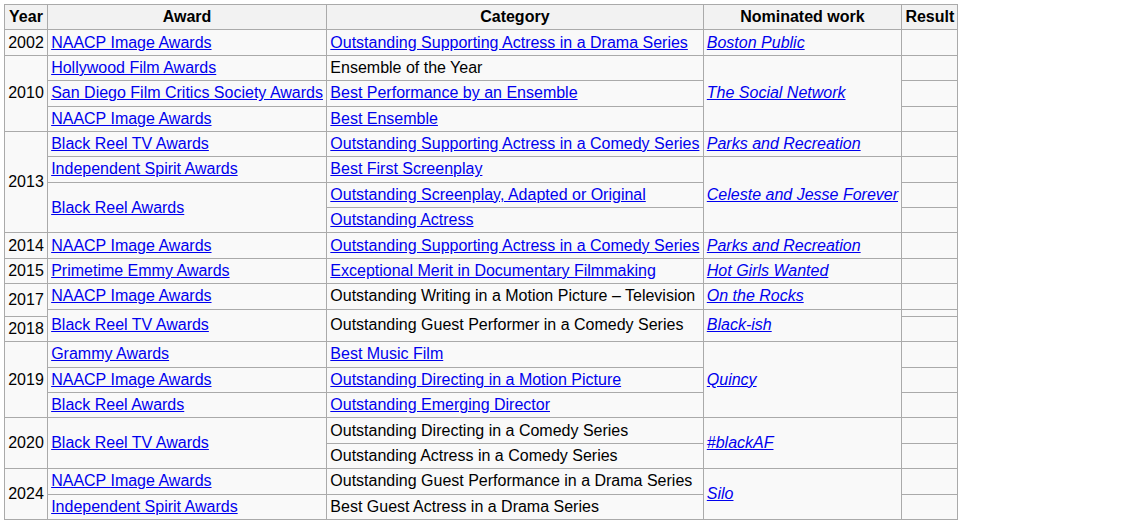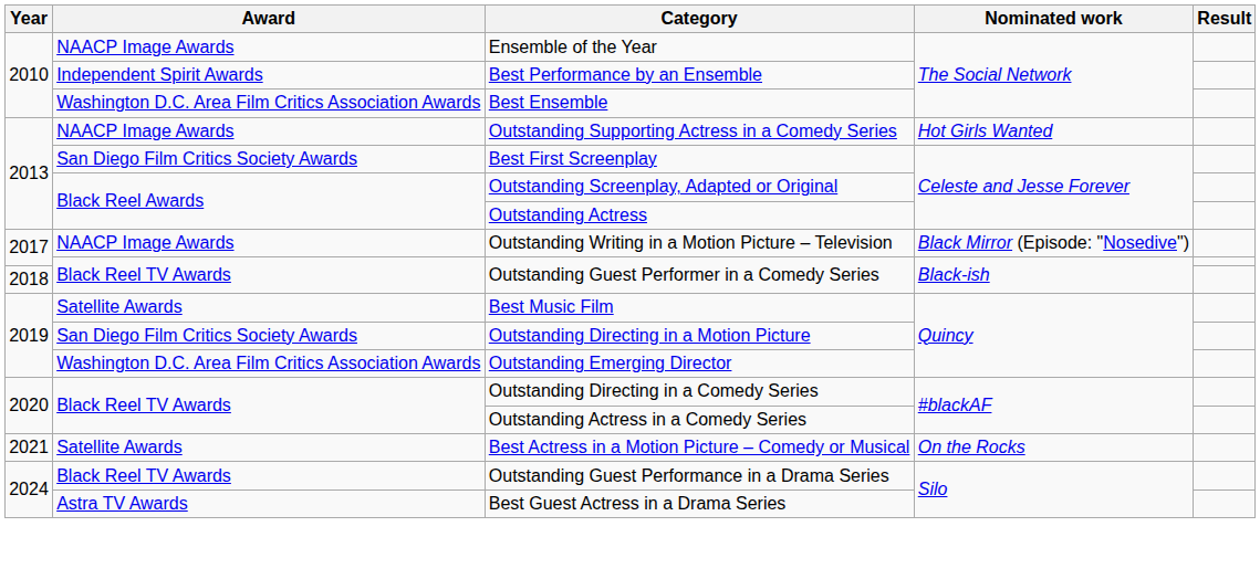 <table class="wikitable">
 <tr>
 <th>Year</th>
 <th>Award</th>
 <th>Category</th>
 <th>Nominated work</th>
 <th>Result</th>
 </tr>
 <tr>
-<td>2002</td>
+<td rowspan="3">2010</td>
 <td><a href='#'>NAACP Image Awards</a></td>
-<td><a href='#'>Outstanding Supporting Actress in a Drama Series</a></td>
-<td><em><a href='#'>Boston Public</a></em></td>
-<td></td>
-</tr>
-<tr>
-<td rowspan="3">2010</td>
-<td><a href='#'>Hollywood Film Awards</a></td>
 <td>Ensemble of the Year</td>
 <td rowspan="3"><em><a href='#'>The Social Network</a></em></td>
 <td></td>
 </tr>
 <tr>
-<td><a href='#'>San Diego Film Critics Society Awards</a></td>
+<td><a href='#'>Independent Spirit Awards</a></td>
 <td><a href='#'>Best Performance by an Ensemble</a></td>
 <td></td>
 </tr>
 <tr>
-<td><a href='#'>NAACP Image Awards</a></td>
+<td><a href='#'>Washington D.C. Area Film Critics Association Awards</a></td>
 <td><a href='#'>Best Ensemble</a></td>
 <td></td>
 </tr>
 <tr>
 <td rowspan="4">2013</td>
-<td><a href='#'>Black Reel TV Awards</a></td>
+<td><a href='#'>NAACP Image Awards</a></td>
 <td><a href='#'>Outstanding Supporting Actress in a Comedy Series</a></td>
-<td><em><a href='#'>Parks and Recreation</a></em></td>
+<td><em><a href='#'>Hot Girls Wanted</a></em></td>
 <td></td>
 </tr>
 <tr>
-<td><a href='#'>Independent Spirit Awards</a></td>
+<td><a href='#'>San Diego Film Critics Society Awards</a></td>
 <td><a href='#'>Best First Screenplay</a></td>
 <td rowspan="3"><em><a href='#'>Celeste and Jesse Forever</a></em></td>
 <td></td>
 </tr>
 <tr>
 <td rowspan="2"><a href='#'>Black Reel Awards</a></td>
 <td><a href='#'>Outstanding Screenplay, Adapted or Original</a></td>
 <td></td>
 </tr>
 <tr>
 <td><a href='#'>Outstanding Actress</a></td>
 <td></td>
 </tr>
 <tr>
-<td>2014</td>
-<td><a href='#'>NAACP Image Awards</a></td>
-<td><a href='#'>Outstanding Supporting Actress in a Comedy Series</a></td>
-<td><em><a href='#'>Parks and Recreation</a></em></td>
-<td></td>
-</tr>
-<tr>
-<td>2015</td>
-<td><a href='#'>Primetime Emmy Awards</a></td>
-<td><a href='#'>Exceptional Merit in Documentary Filmmaking</a></td>
-<td><em><a href='#'>Hot Girls Wanted</a></em></td>
-<td></td>
-</tr>
-<tr>
 <td rowspan="2">2017</td>
 <td><a href='#'>NAACP Image Awards</a></td>
 <td>Outstanding Writing in a Motion Picture – Television</td>
-<td><em><a href='#'>On the Rocks</a></em></td>
+<td><em><a href='#'>Black Mirror</a></em> (Episode: "<a href='#'>Nosedive</a>")</td>
 <td></td>
 </tr>
 <tr>
 <td rowspan="2"><a href='#'>Black Reel TV Awards</a></td>
 <td rowspan="2">Outstanding Guest Performer in a Comedy Series</td>
 <td rowspan="2"><em><a href='#'>Black-ish</a></em></td>
 <td></td>
 </tr>
 <tr>
 <td>2018</td>
 <td></td>
 </tr>
 <tr>
 <td rowspan="3">2019</td>
-<td><a href='#'>Grammy Awards</a></td>
+<td><a href='#'>Satellite Awards</a></td>
 <td><a href='#'>Best Music Film</a></td>
 <td rowspan="3"><em><a href='#'>Quincy</a></em></td>
 <td></td>
 </tr>
 <tr>
-<td><a href='#'>NAACP Image Awards</a></td>
+<td><a href='#'>San Diego Film Critics Society Awards</a></td>
 <td><a href='#'>Outstanding Directing in a Motion Picture</a></td>
 <td></td>
 </tr>
 <tr>
-<td><a href='#'>Black Reel Awards</a></td>
+<td><a href='#'>Washington D.C. Area Film Critics Association Awards</a></td>
 <td><a href='#'>Outstanding Emerging Director</a></td>
 <td></td>
 </tr>
 <tr>
 <td rowspan="2">2020</td>
 <td rowspan="2"><a href='#'>Black Reel TV Awards</a></td>
 <td>Outstanding Directing in a Comedy Series</td>
 <td rowspan="2"><em><a href='#'>#blackAF</a></em></td>
 <td></td>
 </tr>
 <tr>
 <td>Outstanding Actress in a Comedy Series</td>
 <td></td>
 </tr>
 <tr>
+<td>2021</td>
+<td><a href='#'>Satellite Awards</a></td>
+<td><a href='#'>Best Actress in a Motion Picture – Comedy or Musical</a></td>
+<td><em><a href='#'>On the Rocks</a></em></td>
+<td></td>
+</tr>
+<tr>
 <td rowspan="2">2024</td>
-<td><a href='#'>NAACP Image Awards</a></td>
+<td><a href='#'>Black Reel TV Awards</a></td>
 <td>Outstanding Guest Performance in a Drama Series</td>
 <td rowspan="2"><em><a href='#'>Silo</a></em></td>
 <td></td>
 </tr>
 <tr>
-<td><a href='#'>Independent Spirit Awards</a></td>
+<td><a href='#'>Astra TV Awards</a></td>
 <td>Best Guest Actress in a Drama Series</td>
 <td></td>
 </tr>
 </table>
